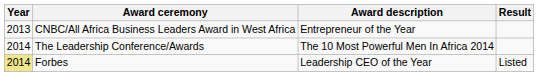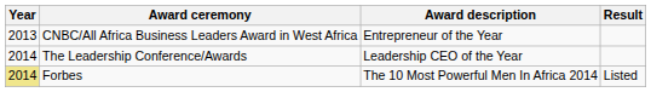 <table class="wikitable sortable">
 <tr>
 <th>Year</th>
 <th>Award ceremony</th>
 <th>Award description</th>
 <th>Result</th>
 </tr>
 <tr>
 <td>2013</td>
 <td>CNBC/All Africa Business Leaders Award in West Africa</td>
 <td>Entrepreneur of the Year</td>
 <td></td>
 </tr>
 <tr>
 <td>2014</td>
 <td>The Leadership Conference/Awards</td>
-<td>The 10 Most Powerful Men In Africa 2014</td>
+<td>Leadership CEO of the Year</td>
 <td></td>
 </tr>
 <tr>
 <td style="background: khaki;">2014</td>
 <td>Forbes</td>
-<td>Leadership CEO of the Year</td>
+<td>The 10 Most Powerful Men In Africa 2014</td>
 <td>Listed</td>
 </tr>
 </table>
